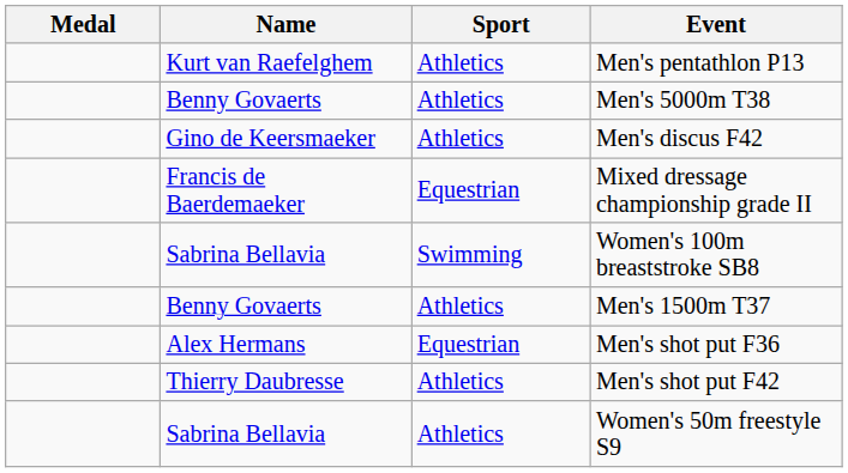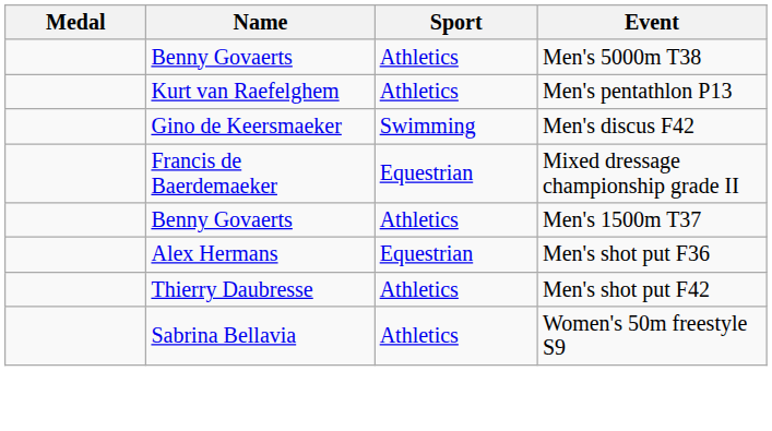 <table class="wikitable">
 <tr>
 <th style="width:6em">Medal</th>
 <th style="width:10em">Name</th>
 <th style="width:7em">Sport</th>
 <th style="width:10em">Event</th>
 </tr>
 <tr>
 <td></td>
+<td><a href='#'>Benny Govaerts</a></td>
+<td><a href='#'>Athletics</a></td>
+<td>Men's 5000m T38</td>
+</tr>
+<tr>
+<td></td>
 <td><a href='#'>Kurt van Raefelghem</a></td>
 <td><a href='#'>Athletics</a></td>
 <td>Men's pentathlon P13</td>
 </tr>
 <tr>
 <td></td>
-<td><a href='#'>Benny Govaerts</a></td>
-<td><a href='#'>Athletics</a></td>
-<td>Men's 5000m T38</td>
-</tr>
-<tr>
-<td></td>
 <td><a href='#'>Gino de Keersmaeker</a></td>
-<td><a href='#'>Athletics</a></td>
+<td><a href='#'>Swimming</a></td>
 <td>Men's discus F42</td>
 </tr>
 <tr>
 <td></td>
 <td><a href='#'>Francis de Baerdemaeker</a></td>
 <td><a href='#'>Equestrian</a></td>
 <td>Mixed dressage championship grade II</td>
-</tr>
-<tr>
-<td></td>
-<td><a href='#'>Sabrina Bellavia</a></td>
-<td><a href='#'>Swimming</a></td>
-<td>Women's 100m breaststroke SB8</td>
 </tr>
 <tr>
 <td></td>
 <td><a href='#'>Benny Govaerts</a></td>
 <td><a href='#'>Athletics</a></td>
 <td>Men's 1500m T37</td>
 </tr>
 <tr>
 <td></td>
 <td><a href='#'>Alex Hermans</a></td>
 <td><a href='#'>Equestrian</a></td>
 <td>Men's shot put F36</td>
 </tr>
 <tr>
 <td></td>
 <td><a href='#'>Thierry Daubresse</a></td>
 <td><a href='#'>Athletics</a></td>
 <td>Men's shot put F42</td>
 </tr>
 <tr>
 <td></td>
 <td><a href='#'>Sabrina Bellavia</a></td>
 <td><a href='#'>Athletics</a></td>
 <td>Women's 50m freestyle S9</td>
 </tr>
 </table>
